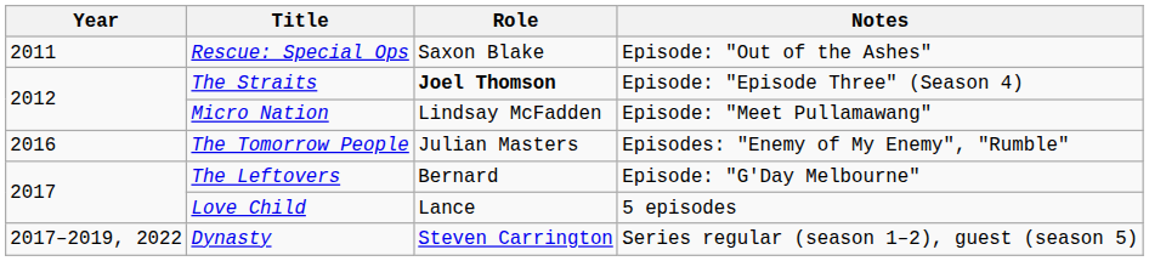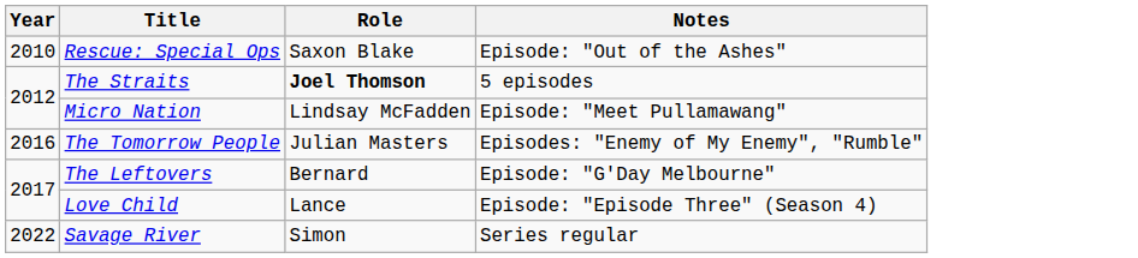 <table class="wikitable sortable">
 <tr>
 <th>Year</th>
 <th>Title</th>
 <th>Role</th>
 <th class="unsortable">Notes</th>
 </tr>
 <tr>
-<td>2011</td>
+<td>2010</td>
 <td><em><a href='#'>Rescue: Special Ops</a></em></td>
 <td>Saxon Blake</td>
 <td>Episode: "Out of the Ashes"</td>
 </tr>
 <tr>
 <td rowspan="2">2012</td>
 <td><em><a href='#'>The Straits</a></em></td>
 <td><strong>Joel Thomson</strong></td>
-<td>Episode: "Episode Three" (Season 4)</td>
+<td>5 episodes</td>
 </tr>
 <tr>
 <td><em><a href='#'>Micro Nation</a></em></td>
 <td>Lindsay McFadden</td>
 <td>Episode: "Meet Pullamawang"</td>
 </tr>
 <tr>
 <td>2016</td>
 <td><em><a href='#'>The Tomorrow People</a></em></td>
 <td>Julian Masters</td>
 <td>Episodes: "Enemy of My Enemy", "Rumble"</td>
 </tr>
 <tr>
 <td rowspan="2">2017</td>
 <td><em><a href='#'>The Leftovers</a></em></td>
 <td>Bernard</td>
 <td>Episode: "G'Day Melbourne"</td>
 </tr>
 <tr>
 <td><em><a href='#'>Love Child</a></em></td>
 <td>Lance</td>
-<td>5 episodes</td>
+<td>Episode: "Episode Three" (Season 4)</td>
 </tr>
 <tr>
-<td>2017–2019, 2022</td>
-<td><em><a href='#'>Dynasty</a></em></td>
-<td><a href='#'>Steven Carrington</a></td>
-<td>Series regular (season 1–2), guest (season 5)</td>
+<td>2022</td>
+<td><em><a href='#'>Savage River</a></em></td>
+<td>Simon</td>
+<td>Series regular</td>
 </tr>
 </table>
